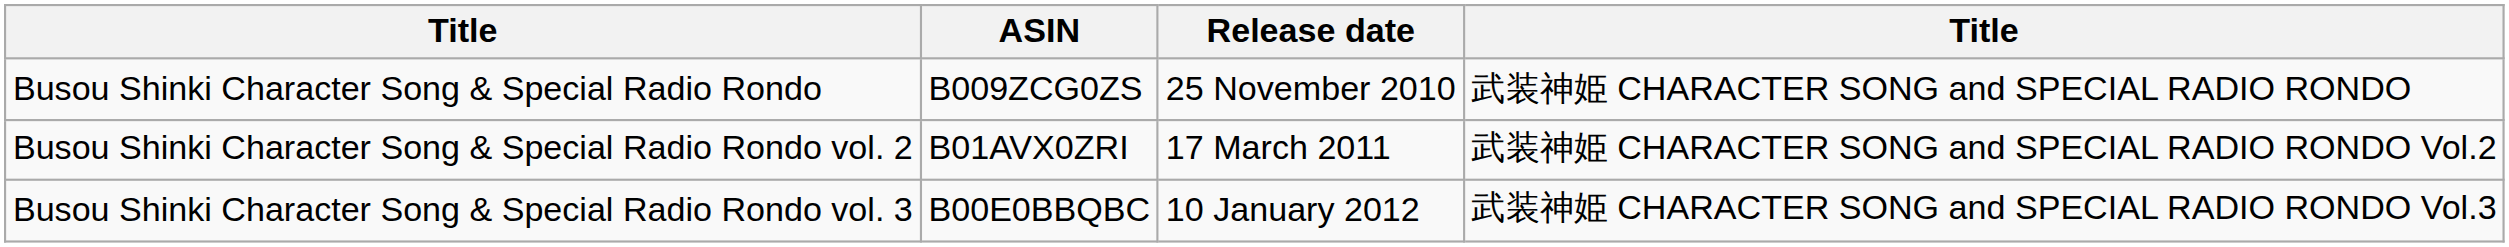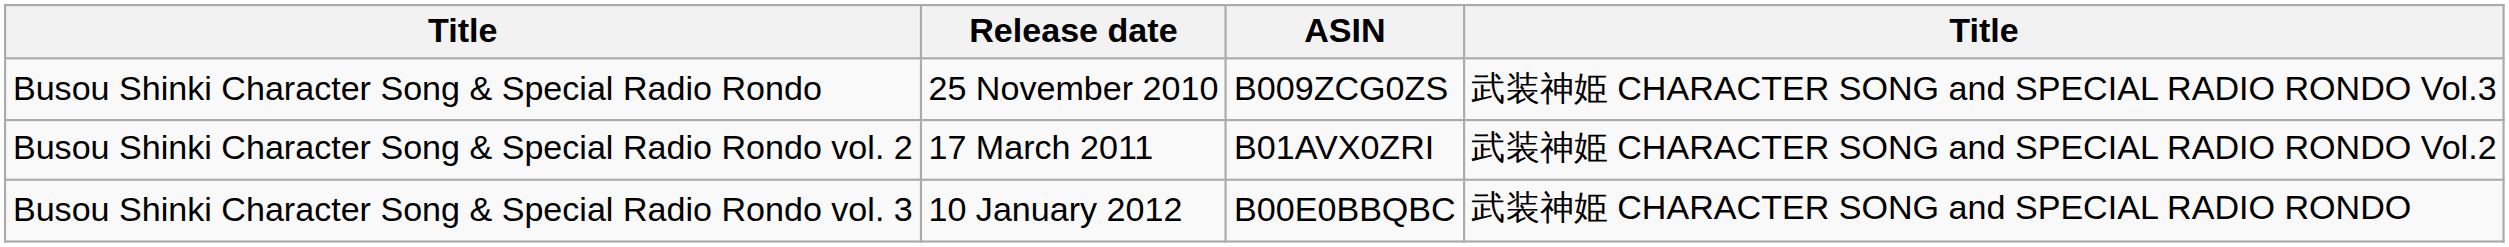 <table class="wikitable sortable">
 <tr>
 <th>Title</th>
+<th>Release date</th>
 <th>ASIN</th>
-<th>Release date</th>
 <th>Title</th>
 </tr>
 <tr>
 <td>Busou Shinki Character Song & Special Radio Rondo</td>
+<td>25 November 2010</td>
 <td>B009ZCG0ZS</td>
-<td>25 November 2010</td>
-<td>武装神姫 CHARACTER SONG and SPECIAL RADIO RONDO</td>
+<td>武装神姫 CHARACTER SONG and SPECIAL RADIO RONDO Vol.3</td>
 </tr>
 <tr>
 <td>Busou Shinki Character Song & Special Radio Rondo vol. 2</td>
+<td>17 March 2011</td>
 <td>B01AVX0ZRI</td>
-<td>17 March 2011</td>
 <td>武装神姫 CHARACTER SONG and SPECIAL RADIO RONDO Vol.2</td>
 </tr>
 <tr>
 <td>Busou Shinki Character Song & Special Radio Rondo vol. 3</td>
+<td>10 January 2012</td>
 <td>B00E0BBQBC</td>
-<td>10 January 2012</td>
-<td>武装神姫 CHARACTER SONG and SPECIAL RADIO RONDO Vol.3</td>
+<td>武装神姫 CHARACTER SONG and SPECIAL RADIO RONDO</td>
 </tr>
 </table>
